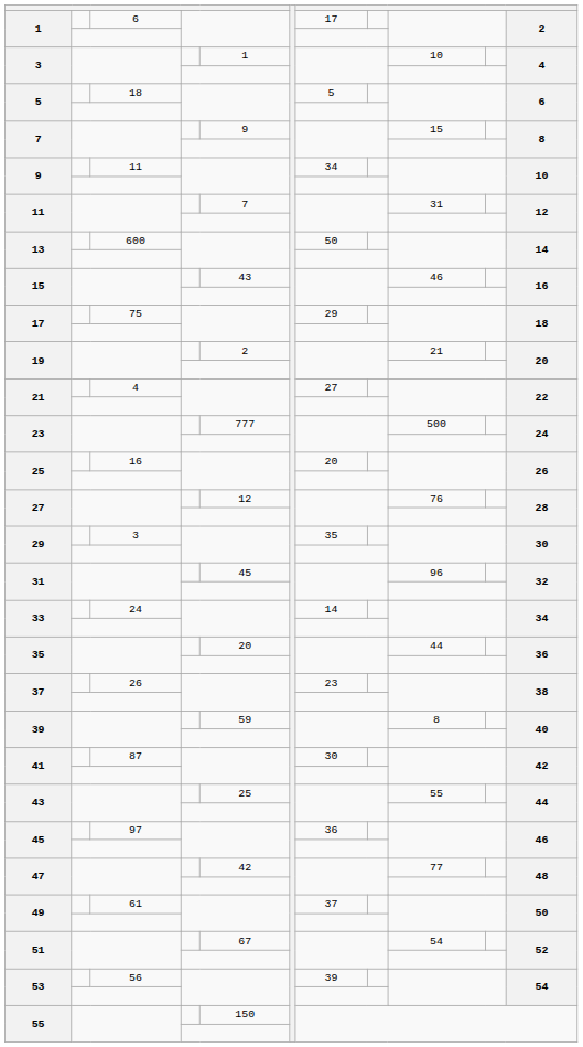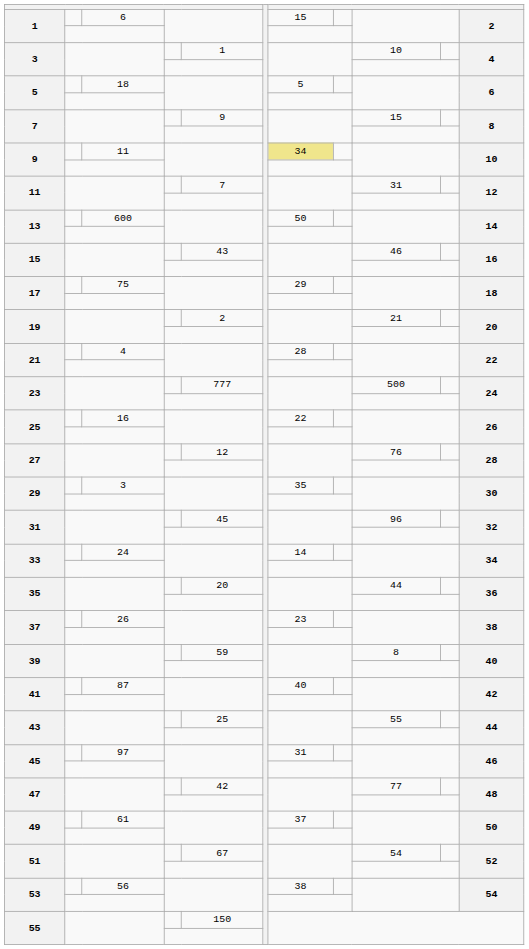 <table class="wikitable" style="font-size: 90%;">
 <tr>
 <th colspan="6" width="500px"></th>
 <th rowspan="57"></th>
 <th colspan="6" width="500px"></th>
 </tr>
 <tr>
 <th rowspan="2">1</th>
 <td align="left"><br></td>
 <td align="center">6</td>
 <td colspan=3 rowspan=2></td>
-<td align="center">17</td>
+<td align="center">15</td>
 <td align="left"><br></td>
 <td colspan=3 rowspan=2></td>
 <th rowspan="2">2</th>
 </tr>
 <tr>
 <td colspan=2 align="center"><br></td>
 <td colspan=2 align="center"><br></td>
 </tr>
 <tr>
 <th rowspan="2">3</th>
 <td colspan=3 rowspan=2></td>
 <td align="left"><br></td>
 <td align="center">1</td>
 <td colspan=3 rowspan=2></td>
 <td align="center">10</td>
 <td align="left"><br></td>
 <th rowspan="2">4</th>
 </tr>
 <tr>
 <td colspan=2 align="center"><br></td>
 <td colspan=2 align="center"><br></td>
 </tr>
 <tr>
 <th rowspan="2">5</th>
 <td align="left"><br></td>
 <td align="center">18</td>
 <td colspan=3 rowspan=2></td>
 <td align="center">5</td>
 <td align="left"><br></td>
 <td colspan=3 rowspan=2></td>
 <th rowspan="2">6</th>
 </tr>
 <tr>
 <td colspan=2 align="center"><br></td>
 <td colspan=2 align="center"><br></td>
 </tr>
 <tr>
 <th rowspan="2">7</th>
 <td colspan=3 rowspan=2></td>
 <td align="left"><br></td>
 <td align="center">9</td>
 <td colspan=3 rowspan=2></td>
 <td align="center">15</td>
 <td align="left"><br></td>
 <th rowspan="2">8</th>
 </tr>
 <tr>
 <td colspan=2 align="center"><br></td>
 <td colspan=2 align="center"><br></td>
 </tr>
 <tr>
 <th rowspan="2">9</th>
 <td align="left"><br></td>
 <td align="center">11</td>
 <td colspan=3 rowspan=2></td>
-<td align="center">34</td>
+<td align="center" style="background: khaki;">34</td>
 <td align="left"><br></td>
 <td colspan=3 rowspan=2></td>
 <th rowspan="2">10</th>
 </tr>
 <tr>
 <td colspan=2 align="center"><br></td>
 <td colspan=2 align="center"><br></td>
 </tr>
 <tr>
 <th rowspan="2">11</th>
 <td colspan=3 rowspan=2></td>
 <td align="left"><br></td>
 <td align="center">7</td>
 <td colspan=3 rowspan=2></td>
 <td align="center">31</td>
 <td align="left"><br></td>
 <th rowspan="2">12</th>
 </tr>
 <tr>
 <td colspan=2 align="center"><br></td>
 <td colspan=2 align="center"><br></td>
 </tr>
 <tr>
 <th rowspan="2">13</th>
 <td align="left"><br></td>
 <td align="center">600</td>
 <td colspan=3 rowspan=2></td>
 <td align="center">50</td>
 <td align="left"><br></td>
 <td colspan=3 rowspan=2></td>
 <th rowspan="2">14</th>
 </tr>
 <tr>
 <td colspan=2 align="center"><br></td>
 <td colspan=2 align="center"><br></td>
 </tr>
 <tr>
 <th rowspan="2">15</th>
 <td colspan=3 rowspan=2></td>
 <td align="left"><br></td>
 <td align="center">43</td>
 <td colspan=3 rowspan=2></td>
 <td align="center">46</td>
 <td align="left"><br></td>
 <th rowspan="2">16</th>
 </tr>
 <tr>
 <td colspan=2 align="center"><br></td>
 <td colspan=2 align="center"><br></td>
 </tr>
 <tr>
 <th rowspan="2">17</th>
 <td align="left"><br></td>
 <td align="center">75</td>
 <td colspan=3 rowspan=2></td>
 <td align="center">29</td>
 <td align="left"><br></td>
 <td colspan=3 rowspan=2></td>
 <th rowspan="2">18</th>
 </tr>
 <tr>
 <td colspan=2 align="center"><br></td>
 <td colspan=2 align="center"><br></td>
 </tr>
 <tr>
 <th rowspan="2">19</th>
 <td colspan=3 rowspan=2></td>
 <td align="left"><br></td>
 <td align="center">2</td>
 <td colspan=3 rowspan=2></td>
 <td align="center">21</td>
 <td align="left"><br></td>
 <th rowspan="2">20</th>
 </tr>
 <tr>
 <td colspan=2 align="center"><br></td>
 <td colspan=2 align="center"><br></td>
 </tr>
 <tr>
 <th rowspan="2">21</th>
 <td align="left"><br></td>
 <td align="center">4</td>
 <td colspan=3 rowspan=2></td>
-<td align="center">27</td>
+<td align="center">28</td>
 <td align="left"><br></td>
 <td colspan=3 rowspan=2></td>
 <th rowspan="2">22</th>
 </tr>
 <tr>
 <td colspan=2 align="center"><br></td>
 <td colspan=2 align="center"><br></td>
 </tr>
 <tr>
 <th rowspan="2">23</th>
 <td colspan=3 rowspan=2></td>
 <td align="left"><br></td>
 <td align="center">777</td>
 <td colspan=3 rowspan=2></td>
 <td align="center">500</td>
 <td align="left"><br></td>
 <th rowspan="2">24</th>
 </tr>
 <tr>
 <td colspan=2 align="center"><br></td>
 <td colspan=2 align="center"><br></td>
 </tr>
 <tr>
 <th rowspan="2">25</th>
 <td align="left"><br></td>
 <td align="center">16</td>
 <td colspan=3 rowspan=2></td>
-<td align="center">20</td>
+<td align="center">22</td>
 <td align="left"><br></td>
 <td colspan=3 rowspan=2></td>
 <th rowspan="2">26</th>
 </tr>
 <tr>
 <td colspan=2 align="center"><br></td>
 <td colspan=2 align="center"><br></td>
 </tr>
 <tr>
 <th rowspan="2">27</th>
 <td colspan=3 rowspan=2></td>
 <td align="left"><br></td>
 <td align="center">12</td>
 <td colspan=3 rowspan=2></td>
 <td align="center">76</td>
 <td align="left"><br></td>
 <th rowspan="2">28</th>
 </tr>
 <tr>
 <td colspan=2 align="center"><br></td>
 <td colspan=2 align="center"><br></td>
 </tr>
 <tr>
 <th rowspan="2">29</th>
 <td align="left"><br></td>
 <td align="center">3</td>
 <td colspan=3 rowspan=2></td>
 <td align="center">35</td>
 <td align="left"><br></td>
 <td colspan=3 rowspan=2></td>
 <th rowspan="2">30</th>
 </tr>
 <tr>
 <td colspan=2 align="center"><br></td>
 <td colspan=2 align="center"><br></td>
 </tr>
 <tr>
 <th rowspan="2">31</th>
 <td colspan=3 rowspan=2></td>
 <td align="left"><br></td>
 <td align="center">45</td>
 <td colspan=3 rowspan=2></td>
 <td align="center">96</td>
 <td align="left"><br></td>
 <th rowspan="2">32</th>
 </tr>
 <tr>
 <td colspan=2 align="center"><br></td>
 <td colspan=2 align="center"><br></td>
 </tr>
 <tr>
 <th rowspan="2">33</th>
 <td align="left"><br></td>
 <td align="center">24</td>
 <td colspan=3 rowspan=2></td>
 <td align="center">14</td>
 <td align="left"><br></td>
 <td colspan=3 rowspan=2></td>
 <th rowspan="2">34</th>
 </tr>
 <tr>
 <td colspan=2 align="center"><br></td>
 <td colspan=2 align="center"><br></td>
 </tr>
 <tr>
 <th rowspan="2">35</th>
 <td colspan=3 rowspan=2></td>
 <td align="left"><br></td>
 <td align="center">20</td>
 <td colspan=3 rowspan=2></td>
 <td align="center">44</td>
 <td align="left"><br></td>
 <th rowspan="2">36</th>
 </tr>
 <tr>
 <td colspan=2 align="center"><br></td>
 <td colspan=2 align="center"><br></td>
 </tr>
 <tr>
 <th rowspan="2">37</th>
 <td align="left"><br></td>
 <td align="center">26</td>
 <td colspan=3 rowspan=2></td>
 <td align="center">23</td>
 <td align="left"><br></td>
 <td colspan=3 rowspan=2></td>
 <th rowspan="2">38</th>
 </tr>
 <tr>
 <td colspan=2 align="center"><br></td>
 <td colspan=2 align="center"><br></td>
 </tr>
 <tr>
 <th rowspan="2">39</th>
 <td colspan=3 rowspan=2></td>
 <td align="left"><br></td>
 <td align="center">59</td>
 <td colspan=3 rowspan=2></td>
 <td align="center">8</td>
 <td align="left"><br></td>
 <th rowspan="2">40</th>
 </tr>
 <tr>
 <td colspan=2 align="center"><br></td>
 <td colspan=2 align="center"><br></td>
 </tr>
 <tr>
 <th rowspan="2">41</th>
 <td align="left"><br></td>
 <td align="center">87</td>
 <td colspan=3 rowspan=2></td>
-<td align="center">30</td>
+<td align="center">40</td>
 <td align="left"><br></td>
 <td colspan=3 rowspan=2></td>
 <th rowspan="2">42</th>
 </tr>
 <tr>
 <td colspan=2 align="center"><br></td>
 <td colspan=2 align="center"><br></td>
 </tr>
 <tr>
 <th rowspan="2">43</th>
 <td colspan=3 rowspan=2></td>
 <td align="left"><br></td>
 <td align="center">25</td>
 <td colspan=3 rowspan=2></td>
 <td align="center">55</td>
 <td align="left"><br></td>
 <th rowspan="2">44</th>
 </tr>
 <tr>
 <td colspan=2 align="center"><br></td>
 <td colspan=2 align="center"><br></td>
 </tr>
 <tr>
 <th rowspan="2">45</th>
 <td align="left"><br></td>
 <td align="center">97</td>
 <td colspan=3 rowspan=2></td>
-<td align="center">36</td>
+<td align="center">31</td>
 <td align="left"><br></td>
 <td colspan=3 rowspan=2></td>
 <th rowspan="2">46</th>
 </tr>
 <tr>
 <td colspan=2 align="center"><br></td>
 <td colspan=2 align="center"><br></td>
 </tr>
 <tr>
 <th rowspan="2">47</th>
 <td colspan=3 rowspan=2></td>
 <td align="left"><br></td>
 <td align="center">42</td>
 <td colspan=3 rowspan=2></td>
 <td align="center">77</td>
 <td align="left"><br></td>
 <th rowspan="2">48</th>
 </tr>
 <tr>
 <td colspan=2 align="center"><br></td>
 <td colspan=2 align="center"><br></td>
 </tr>
 <tr>
 <th rowspan="2">49</th>
 <td align="left"><br></td>
 <td align="center">61</td>
 <td colspan=3 rowspan=2></td>
 <td align="center">37</td>
 <td align="left"><br></td>
 <td colspan=3 rowspan=2></td>
 <th rowspan="2">50</th>
 </tr>
 <tr>
 <td colspan=2 align="center"><br></td>
 <td colspan=2 align="center"><br></td>
 </tr>
 <tr>
 <th rowspan="2">51</th>
 <td colspan=3 rowspan=2></td>
 <td align="left"><br></td>
 <td align="center">67</td>
 <td colspan=3 rowspan=2></td>
 <td align="center">54</td>
 <td align="left"><br></td>
 <th rowspan="2">52</th>
 </tr>
 <tr>
 <td colspan=2 align="center"><br></td>
 <td colspan=2 align="center"><br></td>
 </tr>
 <tr>
 <th rowspan="2">53</th>
 <td align="left"><br></td>
 <td align="center">56</td>
 <td colspan=3 rowspan=2></td>
-<td align="center">39</td>
+<td align="center">38</td>
 <td align="left"><br></td>
 <td colspan=3 rowspan=2></td>
 <th rowspan="2">54</th>
 </tr>
 <tr>
 <td colspan=2 align="center"><br></td>
 <td colspan=2 align="center"><br></td>
 </tr>
 <tr>
 <th rowspan="2">55</th>
 <td colspan=3 rowspan=2></td>
 <td align="left"><br></td>
 <td align="center">150</td>
 <td colspan=6 rowspan=3></td>
 </tr>
 <tr>
 <td colspan=2 align="center"><br></td>
 </tr>
 </table>
